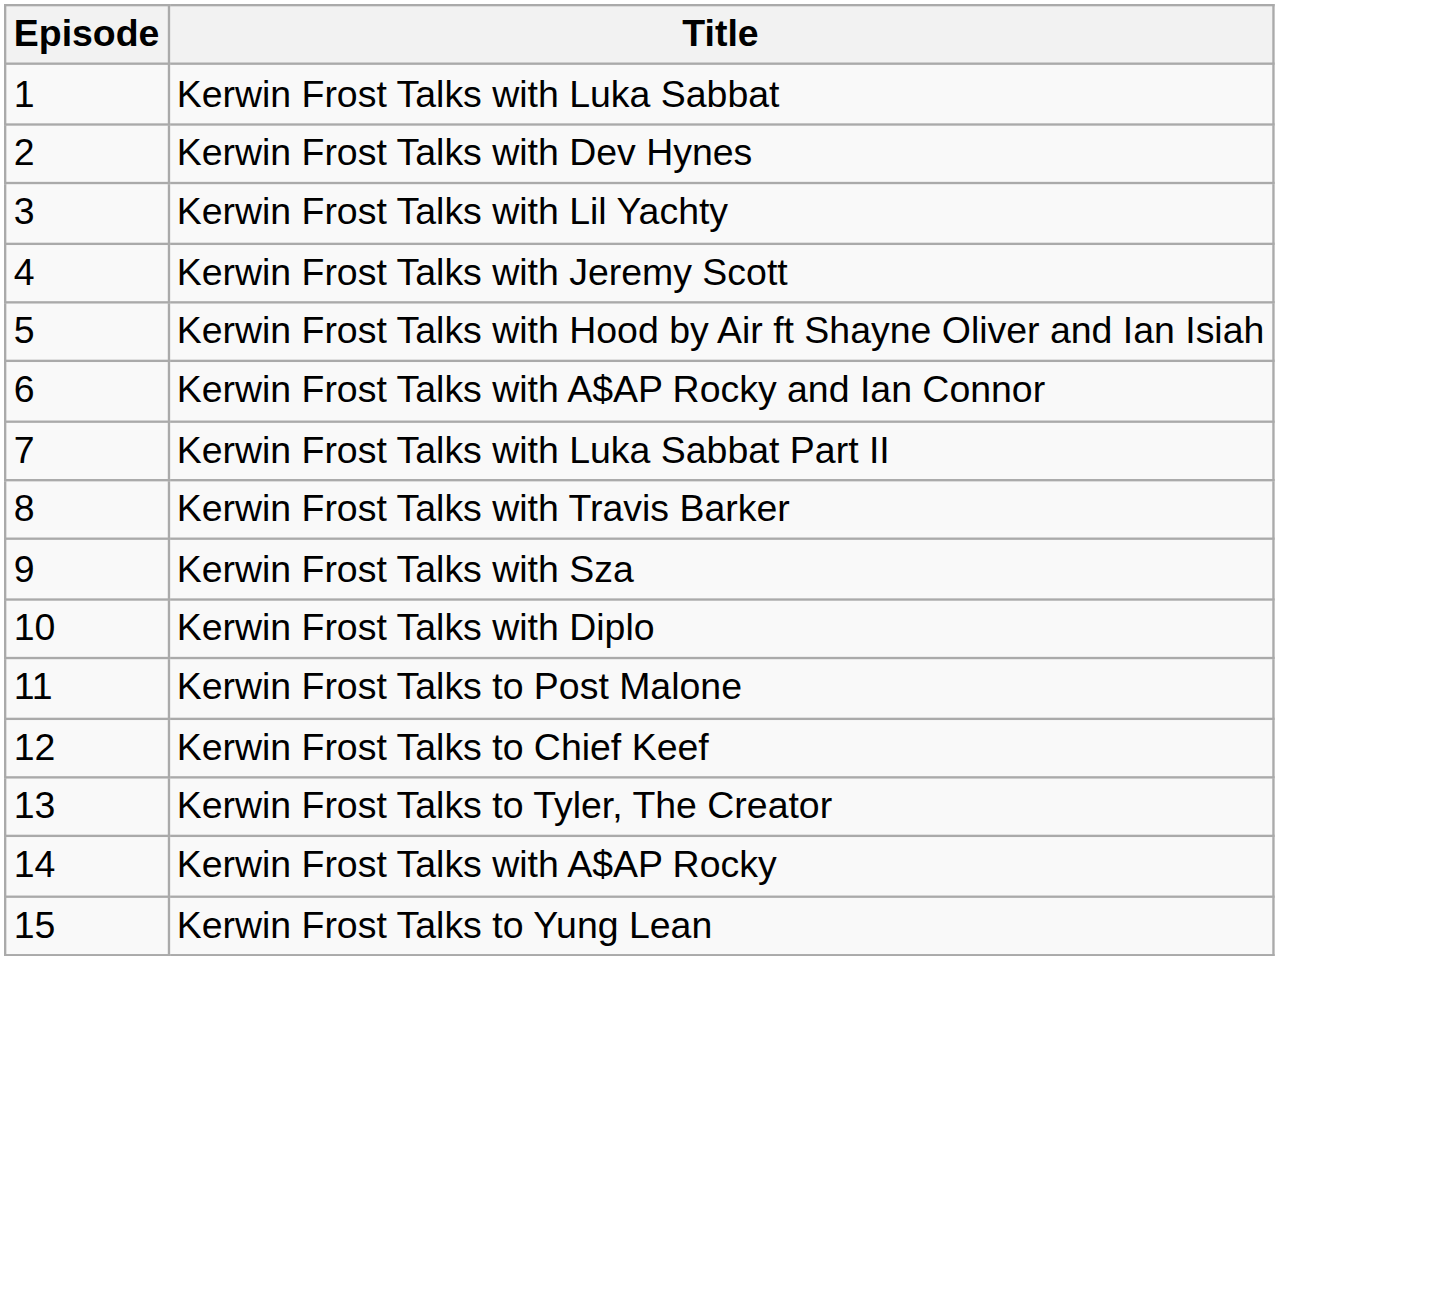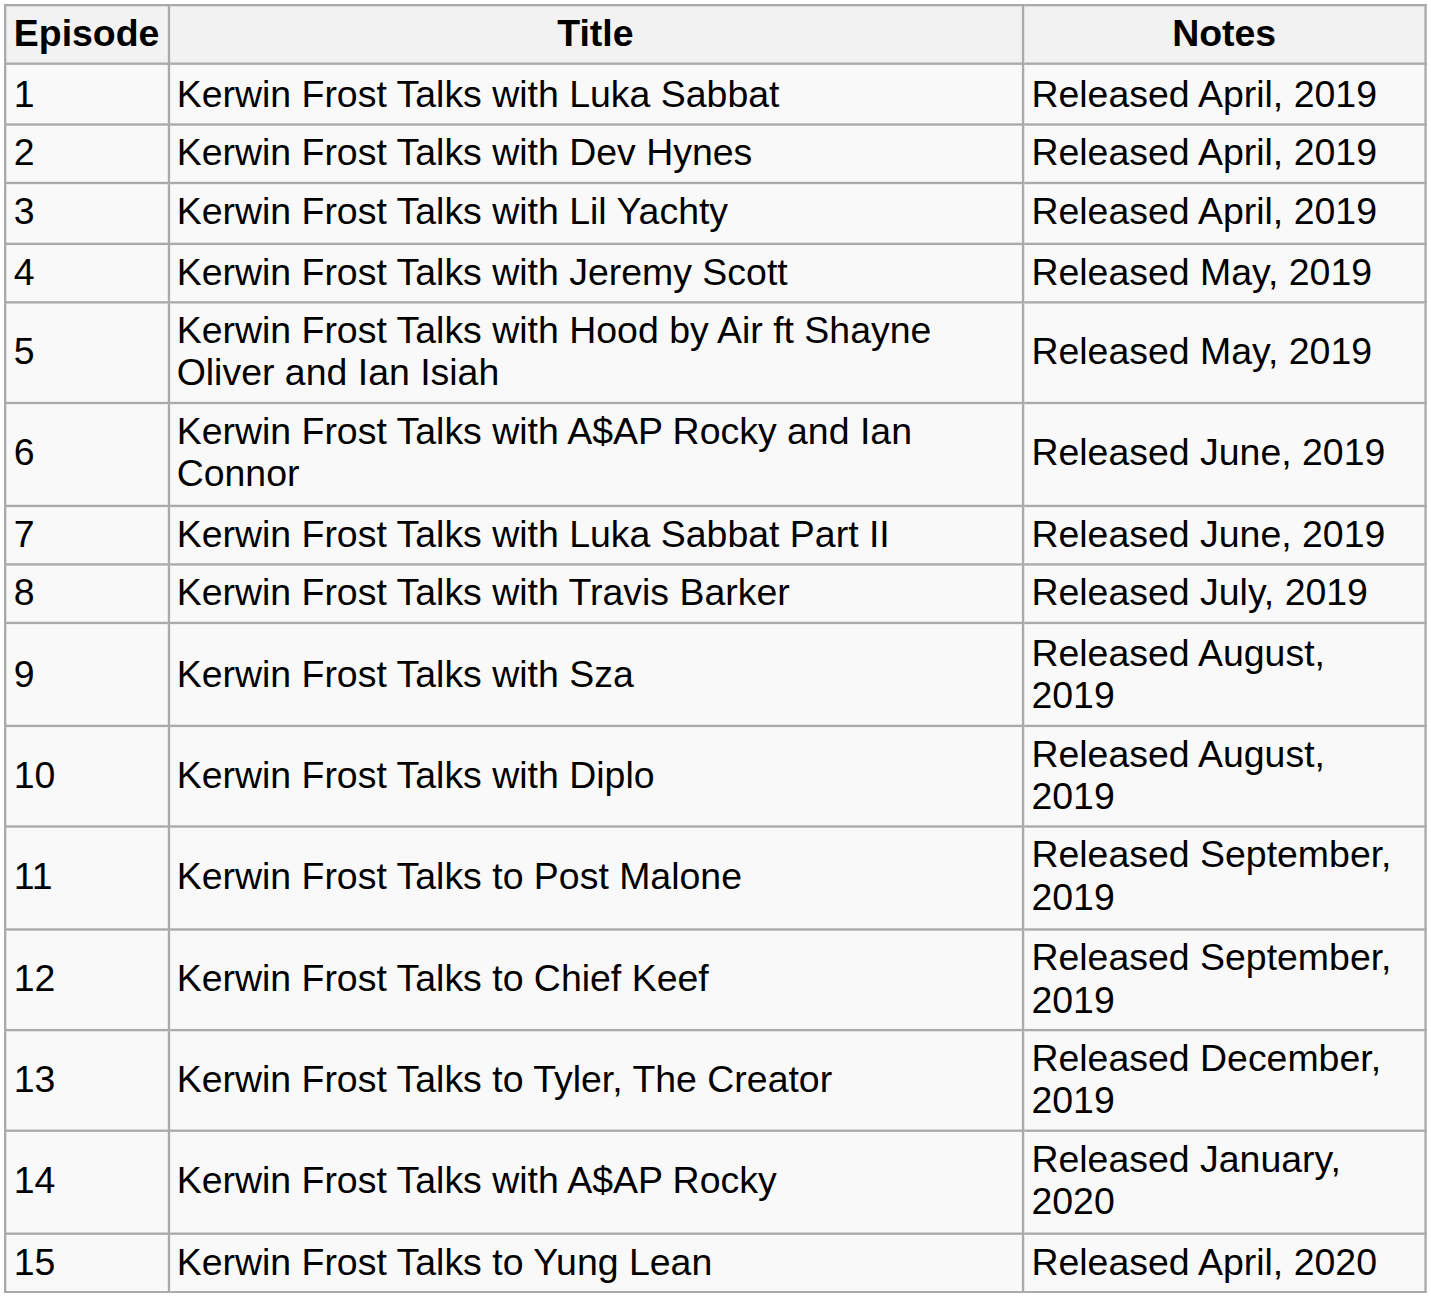 <table class="wikitable">
 <tr>
 <th>Episode</th>
 <th>Title</th>
+<th>Notes</th>
 </tr>
 <tr>
 <td>1</td>
 <td>Kerwin Frost Talks with Luka Sabbat</td>
+<td>Released April, 2019</td>
 </tr>
 <tr>
 <td>2</td>
 <td>Kerwin Frost Talks with Dev Hynes</td>
+<td>Released April, 2019</td>
 </tr>
 <tr>
 <td>3</td>
 <td>Kerwin Frost Talks with Lil Yachty</td>
+<td>Released April, 2019</td>
 </tr>
 <tr>
 <td>4</td>
 <td>Kerwin Frost Talks with Jeremy Scott</td>
+<td>Released May, 2019</td>
 </tr>
 <tr>
 <td>5</td>
 <td>Kerwin Frost Talks with Hood by Air ft Shayne Oliver and Ian Isiah</td>
+<td>Released May, 2019</td>
 </tr>
 <tr>
 <td>6</td>
 <td>Kerwin Frost Talks with A$AP Rocky and Ian Connor</td>
+<td>Released June, 2019</td>
 </tr>
 <tr>
 <td>7</td>
 <td>Kerwin Frost Talks with Luka Sabbat Part II</td>
+<td>Released June, 2019</td>
 </tr>
 <tr>
 <td>8</td>
 <td>Kerwin Frost Talks with Travis Barker</td>
+<td>Released July, 2019</td>
 </tr>
 <tr>
 <td>9</td>
 <td>Kerwin Frost Talks with Sza</td>
+<td>Released August, 2019</td>
 </tr>
 <tr>
 <td>10</td>
 <td>Kerwin Frost Talks with Diplo</td>
+<td>Released August, 2019</td>
 </tr>
 <tr>
 <td>11</td>
 <td>Kerwin Frost Talks to Post Malone</td>
+<td>Released September, 2019</td>
 </tr>
 <tr>
 <td>12</td>
 <td>Kerwin Frost Talks to Chief Keef</td>
+<td>Released September, 2019</td>
 </tr>
 <tr>
 <td>13</td>
 <td>Kerwin Frost Talks to Tyler, The Creator</td>
+<td>Released December, 2019</td>
 </tr>
 <tr>
 <td>14</td>
 <td>Kerwin Frost Talks with A$AP Rocky</td>
+<td>Released January, 2020</td>
 </tr>
 <tr>
 <td>15</td>
 <td>Kerwin Frost Talks to Yung Lean</td>
+<td>Released April, 2020</td>
 </tr>
 </table>
